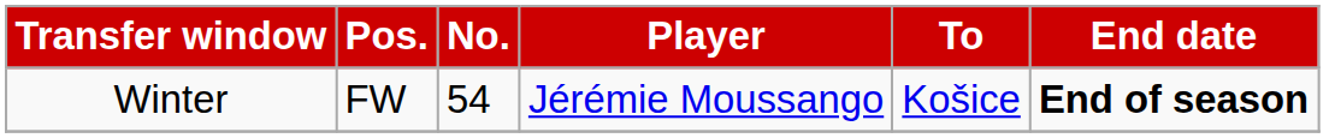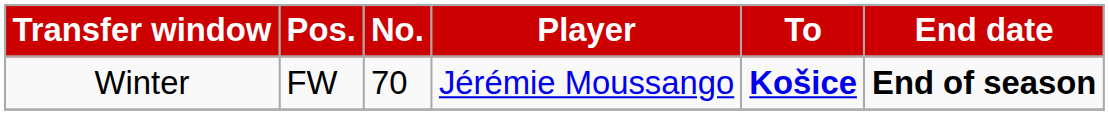 <table class="wikitable plainrowheaders sortable">
 <tr>
 <th style="background-color:#CD0001;color:white">Transfer window</th>
 <th style="background-color:#CD0001;color:white">Pos.</th>
 <th style="background-color:#CD0001;color:white">No.</th>
 <th style="background-color:#CD0001;color:white">Player</th>
 <th style="background-color:#CD0001;color:white">To</th>
 <th style="background-color:#CD0001;color:white">End date</th>
 </tr>
 <tr>
 <td style="text-align:center;">Winter</td>
 <td style=text-aligncenter;>FW</td>
-<td style=text-aligncenter;>54</td>
+<td style=text-aligncenter;>70</td>
 <td style=text-alignleft;> <a href='#'>Jérémie Moussango</a></td>
-<td style=text-alignleft;> <a href='#'>Košice</a></td>
+<td style=text-alignleft;><strong> <a href='#'>Košice</a></strong></td>
 <td style=text-aligncenter;><strong>End of season</strong></td>
 </tr>
 <tr>
 </tr>
 </table>
